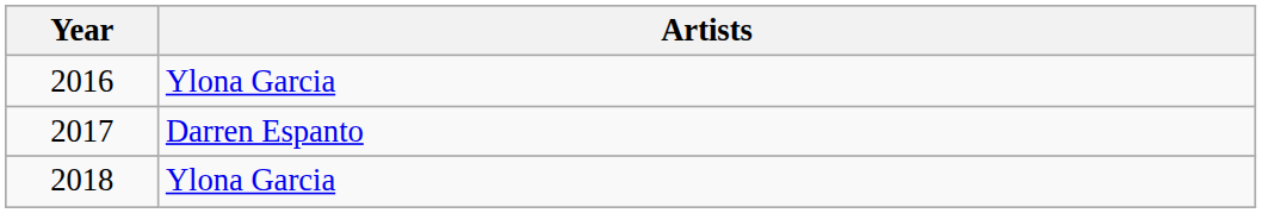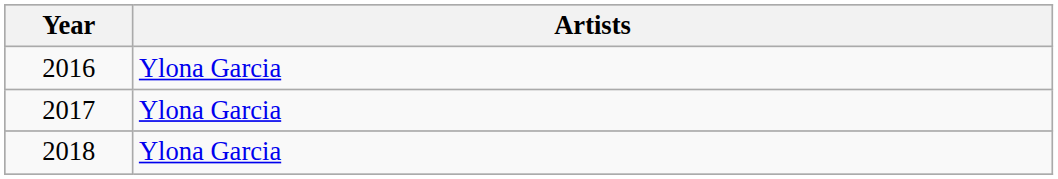 <table class="wikitable sortable"  style="width:50%;">
 <tr>
 <th width=5%  scope="col">Year</th>
 <th ! width=40%  scope="col">Artists</th>
 </tr>
 <tr>
 <td align="center">2016</td>
 <td><a href='#'>Ylona Garcia</a></td>
 </tr>
 <tr>
 <td align="center">2017</td>
-<td><a href='#'>Darren Espanto</a></td>
+<td><a href='#'>Ylona Garcia</a></td>
 </tr>
 <tr>
 <td align="center">2018</td>
 <td><a href='#'>Ylona Garcia</a></td>
 </tr>
 </table>
